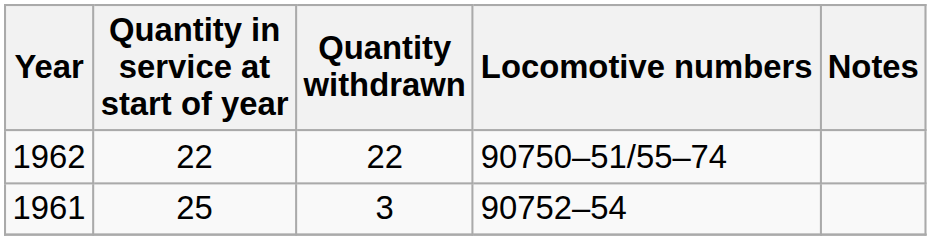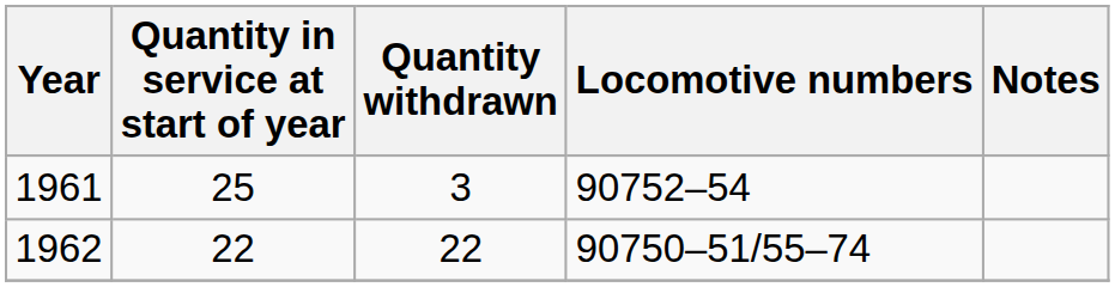 <table class="wikitable" style=text-align:center>
 <tr>
 <th>Year</th>
 <th>Quantity in<br>service at<br>start of year</th>
 <th>Quantity<br>withdrawn</th>
 <th>Locomotive numbers</th>
 <th>Notes</th>
 </tr>
 <tr>
+<td>1961</td>
+<td>25</td>
+<td>3</td>
+<td align=left>90752–54</td>
+<td align=left></td>
+</tr>
+<tr>
 <td>1962</td>
 <td>22</td>
 <td>22</td>
 <td align=left>90750–51/55–74</td>
 <td align=left></td>
 </tr>
 <tr>
-<td>1961</td>
-<td>25</td>
-<td>3</td>
-<td align=left>90752–54</td>
-<td align=left></td>
-</tr>
-<tr>
 </tr>
 </table>
